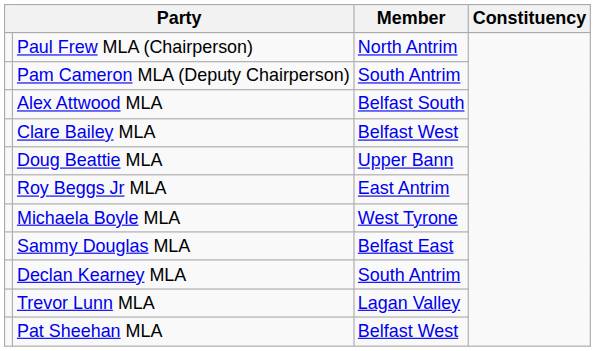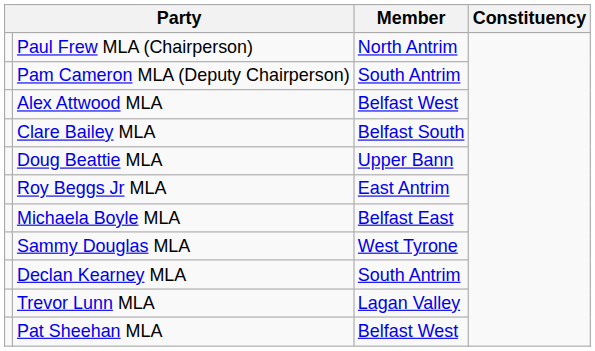 <table class="wikitable" border="1">
 <tr>
 <th colspan="2" scope="col">Party</th>
 <th scope="col">Member</th>
 <th scope="col">Constituency</th>
 </tr>
 <tr>
 <td></td>
 <td><a href='#'>Paul Frew</a> MLA (Chairperson)</td>
 <td><a href='#'>North Antrim</a></td>
 </tr>
 <tr>
 <td></td>
 <td><a href='#'>Pam Cameron</a> MLA (Deputy Chairperson)</td>
 <td><a href='#'>South Antrim</a></td>
 </tr>
 <tr>
 <td></td>
 <td><a href='#'>Alex Attwood</a> MLA</td>
-<td><a href='#'>Belfast South</a></td>
+<td><a href='#'>Belfast West</a></td>
 </tr>
 <tr>
 <td></td>
 <td><a href='#'>Clare Bailey</a> MLA</td>
-<td><a href='#'>Belfast West</a></td>
+<td><a href='#'>Belfast South</a></td>
 </tr>
 <tr>
 <td></td>
 <td><a href='#'>Doug Beattie</a> MLA</td>
 <td><a href='#'>Upper Bann</a></td>
 </tr>
 <tr>
 <td></td>
 <td><a href='#'>Roy Beggs Jr</a> MLA</td>
 <td><a href='#'>East Antrim</a></td>
 </tr>
 <tr>
 <td></td>
 <td><a href='#'>Michaela Boyle</a> MLA</td>
-<td><a href='#'>West Tyrone</a></td>
+<td><a href='#'>Belfast East</a></td>
 </tr>
 <tr>
 <td></td>
 <td><a href='#'>Sammy Douglas</a> MLA</td>
-<td><a href='#'>Belfast East</a></td>
+<td><a href='#'>West Tyrone</a></td>
 </tr>
 <tr>
 <td></td>
 <td><a href='#'>Declan Kearney</a> MLA</td>
 <td><a href='#'>South Antrim</a></td>
 </tr>
 <tr>
 <td></td>
 <td><a href='#'>Trevor Lunn</a> MLA</td>
 <td><a href='#'>Lagan Valley</a></td>
 </tr>
 <tr>
 <td></td>
 <td><a href='#'>Pat Sheehan</a> MLA</td>
 <td><a href='#'>Belfast West</a></td>
 </tr>
 </table>
